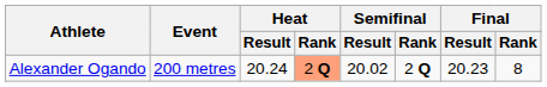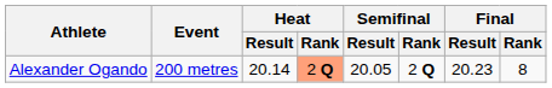 <table class="wikitable" style="font-size:90%">
 <tr>
 <th rowspan="2">Athlete</th>
 <th rowspan="2">Event</th>
 <th colspan="2">Heat</th>
 <th colspan="2">Semifinal</th>
 <th colspan="2">Final</th>
 </tr>
 <tr style="font-size:95%">
 <th>Result</th>
 <th>Rank</th>
 <th>Result</th>
 <th>Rank</th>
 <th>Result</th>
 <th>Rank</th>
 </tr>
 <tr align=center>
 <td align=left><a href='#'>Alexander Ogando</a></td>
 <td align=left><a href='#'>200 metres</a></td>
-<td>20.24</td>
+<td>20.14</td>
 <td style="background: lightsalmon;">2 <strong>Q</strong></td>
-<td>20.02</td>
+<td>20.05</td>
 <td>2 <strong>Q</strong></td>
 <td>20.23</td>
 <td>8</td>
 </tr>
 </table>
